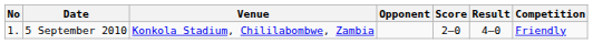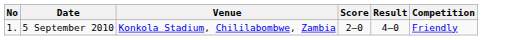 <table class="wikitable">
 <tr>
 <th>No</th>
 <th>Date</th>
 <th>Venue</th>
-<th>Opponent</th>
 <th>Score</th>
 <th>Result</th>
 <th>Competition</th>
 </tr>
 <tr>
 <td>1.</td>
 <td>5 September 2010</td>
 <td><a href='#'>Konkola Stadium</a>, <a href='#'>Chililabombwe</a>, <a href='#'>Zambia</a></td>
-<td></td>
 <td align=center>2–0</td>
 <td align=center>4–0</td>
 <td><a href='#'>Friendly</a></td>
 </tr>
 </table>
